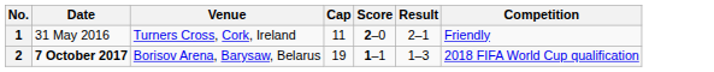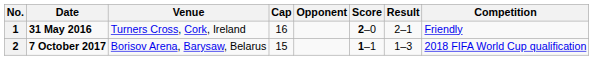 <table class="wikitable sortable plainrowheaders">
 <tr>
 <th scope=col>No.</th>
 <th scope=col data-sort-type=date>Date</th>
 <th scope=col>Venue</th>
 <th scope=col>Cap</th>
+<th scope=col>Opponent</th>
 <th scope=col>Score</th>
 <th scope=col>Result</th>
 <th scope=col>Competition</th>
 </tr>
 <tr>
 <th scope=row>1</th>
-<td>31 May 2016</td>
+<td><strong>31 May 2016</strong></td>
 <td><a href='#'>Turners Cross</a>, <a href='#'>Cork</a>, Ireland</td>
-<td align=center>11</td>
+<td align=center>16</td>
+<td></td>
 <td align=center><strong>2</strong>–0</td>
 <td align=center>2–1</td>
 <td><a href='#'>Friendly</a></td>
 </tr>
 <tr>
 <th scope=row>2</th>
 <td><strong>7 October 2017</strong></td>
 <td><a href='#'>Borisov Arena</a>, <a href='#'>Barysaw</a>, Belarus</td>
-<td align=center>19</td>
+<td align=center>15</td>
+<td></td>
 <td align=center><strong>1</strong>–1</td>
 <td align=center>1–3</td>
 <td><a href='#'>2018 FIFA World Cup qualification</a></td>
 </tr>
 </table>
